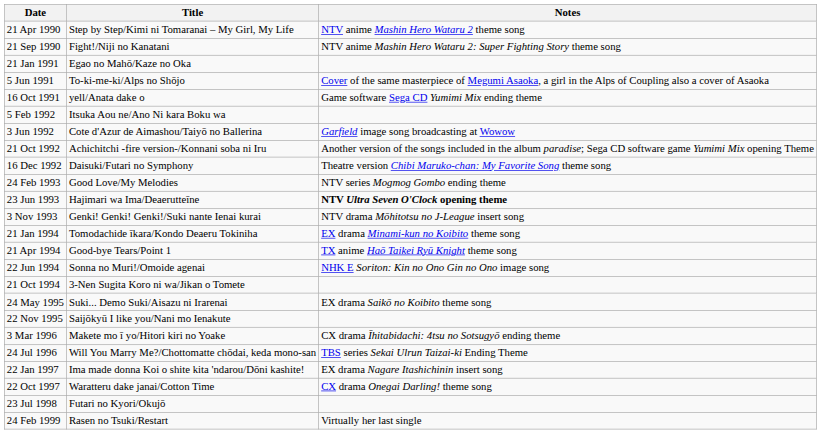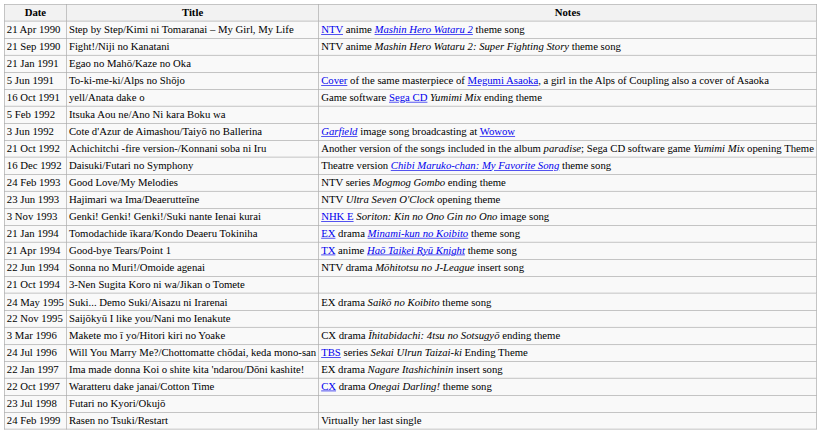 <table class="wikitable">
 <tr>
 <th>Date</th>
 <th>Title</th>
 <th>Notes</th>
 </tr>
 <tr>
 <td>21 Apr 1990</td>
 <td>Step by Step/Kimi ni Tomaranai – My Girl, My Life</td>
 <td><a href='#'>NTV</a> anime <em><a href='#'>Mashin Hero Wataru 2</a></em> theme song</td>
 </tr>
 <tr>
 <td>21 Sep 1990</td>
 <td>Fight!/Niji no Kanatani</td>
 <td>NTV anime <em>Mashin Hero Wataru 2: Super Fighting Story</em> theme song</td>
 </tr>
 <tr>
 <td>21 Jan 1991</td>
 <td>Egao no Mahō/Kaze no Oka</td>
 <td></td>
 </tr>
 <tr>
 <td>5 Jun 1991</td>
 <td>To-ki-me-ki/Alps no Shōjo</td>
 <td><a href='#'>Cover</a> of the same masterpiece of <a href='#'>Megumi Asaoka</a>, a girl in the Alps of Coupling also a cover of Asaoka</td>
 </tr>
 <tr>
 <td>16 Oct 1991</td>
 <td>yell/Anata dake o</td>
 <td>Game software <a href='#'>Sega CD</a> <em>Yumimi Mix</em> ending theme</td>
 </tr>
 <tr>
 <td>5 Feb 1992</td>
 <td>Itsuka Aou ne/Ano Ni kara Boku wa</td>
 <td></td>
 </tr>
 <tr>
 <td>3 Jun 1992</td>
 <td>Cote d'Azur de Aimashou/Taiyō no Ballerina</td>
 <td><em><a href='#'>Garfield</a></em> image song broadcasting at <a href='#'>Wowow</a></td>
 </tr>
 <tr>
 <td>21 Oct 1992</td>
 <td>Achichitchi -fire version-/Konnani soba ni Iru</td>
 <td>Another version of the songs included in the album <em>paradise</em>; Sega CD software game <em>Yumimi Mix</em> opening Theme</td>
 </tr>
 <tr>
 <td>16 Dec 1992</td>
 <td>Daisuki/Futari no Symphony</td>
 <td>Theatre version <em><a href='#'>Chibi Maruko-chan: My Favorite Song</a></em> theme song</td>
 </tr>
 <tr>
 <td>24 Feb 1993</td>
 <td>Good Love/My Melodies</td>
 <td>NTV series <em>Mogmog Gombo</em> ending theme</td>
 </tr>
 <tr>
 <td>23 Jun 1993</td>
 <td>Hajimari wa Ima/Deaerutteīne</td>
-<td><strong>NTV <em>Ultra Seven O'Clock</em> opening theme</strong></td>
+<td>NTV <em>Ultra Seven O'Clock</em> opening theme</td>
 </tr>
 <tr>
 <td>3 Nov 1993</td>
 <td>Genki! Genki! Genki!/Suki nante Ienai kurai</td>
-<td>NTV drama <em>Mōhitotsu no J-League</em> insert song</td>
+<td><a href='#'>NHK E</a> <em>Soriton: Kin no Ono Gin no Ono</em> image song</td>
 </tr>
 <tr>
 <td>21 Jan 1994</td>
 <td>Tomodachide īkara/Kondo Deaeru Tokiniha</td>
 <td><a href='#'>EX</a> drama <em><a href='#'>Minami-kun no Koibito</a></em> theme song</td>
 </tr>
 <tr>
 <td>21 Apr 1994</td>
 <td>Good-bye Tears/Point 1</td>
 <td><a href='#'>TX</a> anime <em><a href='#'>Haō Taikei Ryū Knight</a></em> theme song</td>
 </tr>
 <tr>
 <td>22 Jun 1994</td>
 <td>Sonna no Muri!/Omoide agenai</td>
-<td><a href='#'>NHK E</a> <em>Soriton: Kin no Ono Gin no Ono</em> image song</td>
+<td>NTV drama <em>Mōhitotsu no J-League</em> insert song</td>
 </tr>
 <tr>
 <td>21 Oct 1994</td>
 <td>3-Nen Sugita Koro ni wa/Jikan o Tomete</td>
 <td></td>
 </tr>
 <tr>
 <td>24 May 1995</td>
 <td>Suki... Demo Suki/Aisazu ni Irarenai</td>
 <td>EX drama <em>Saikō no Koibito</em> theme song</td>
 </tr>
 <tr>
 <td>22 Nov 1995</td>
 <td>Saijōkyū I like you/Nani mo Ienakute</td>
 <td></td>
 </tr>
 <tr>
 <td>3 Mar 1996</td>
 <td>Makete mo ī yo/Hitori kiri no Yoake</td>
 <td>CX drama <em>Īhitabidachi: 4tsu no Sotsugyō</em> ending theme</td>
 </tr>
 <tr>
 <td>24 Jul 1996</td>
 <td>Will You Marry Me?/Chottomatte chōdai, keda mono-san</td>
 <td><a href='#'>TBS</a> series <em>Sekai Ulrun Taizai-ki</em> Ending Theme</td>
 </tr>
 <tr>
 <td>22 Jan 1997</td>
 <td>Ima made donna Koi o shite kita 'ndarou/Dōni kashite!</td>
 <td>EX drama <em>Nagare Itashichinin</em> insert song</td>
 </tr>
 <tr>
 <td>22 Oct 1997</td>
 <td>Waratteru dake janai/Cotton Time</td>
 <td><a href='#'>CX</a> drama <em>Onegai Darling!</em> theme song</td>
 </tr>
 <tr>
 <td>23 Jul 1998</td>
 <td>Futari no Kyori/Okujō</td>
 <td></td>
 </tr>
 <tr>
 <td>24 Feb 1999</td>
 <td>Rasen no Tsuki/Restart</td>
 <td>Virtually her last single</td>
 </tr>
 </table>
